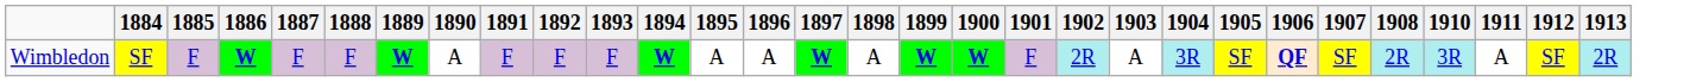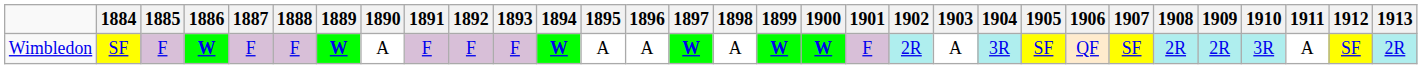 <table class=wikitable style=text-align:center;font-size:85%>
 <tr>
 <td></td>
 <th>1884</th>
 <th>1885</th>
 <th>1886</th>
 <th>1887</th>
 <th>1888</th>
 <th>1889</th>
 <th>1890</th>
 <th>1891</th>
 <th>1892</th>
 <th>1893</th>
 <th>1894</th>
 <th>1895</th>
 <th>1896</th>
 <th>1897</th>
 <th>1898</th>
 <th>1899</th>
 <th>1900</th>
 <th>1901</th>
 <th>1902</th>
 <th>1903</th>
 <th>1904</th>
 <th>1905</th>
 <th>1906</th>
 <th>1907</th>
 <th>1908</th>
+<th>1909</th>
 <th>1910</th>
 <th>1911</th>
 <th>1912</th>
 <th>1913</th>
 </tr>
 <tr>
 <td align=left><a href='#'>Wimbledon</a></td>
 <td bgcolor=yellow><a href='#'>SF</a></td>
 <td style="background:thistle;"><a href='#'>F</a></td>
 <td bgcolor=lime><a href='#'><strong>W</strong></a></td>
 <td style="background:thistle;"><a href='#'>F</a></td>
 <td style="background:thistle;"><a href='#'>F</a></td>
 <td bgcolor=lime><a href='#'><strong>W</strong></a></td>
 <td bgcolor=white>A</td>
 <td style="background:thistle;"><a href='#'>F</a></td>
 <td style="background:thistle;"><a href='#'>F</a></td>
 <td style="background:thistle;"><a href='#'>F</a></td>
 <td bgcolor=lime><a href='#'><strong>W</strong></a></td>
 <td bgcolor=white>A</td>
 <td bgcolor=white>A</td>
 <td bgcolor=lime><a href='#'><strong>W</strong></a></td>
 <td bgcolor=white>A</td>
 <td bgcolor=lime><a href='#'><strong>W</strong></a></td>
 <td bgcolor=lime><a href='#'><strong>W</strong></a></td>
 <td style="background:thistle;"><a href='#'>F</a></td>
 <td bgcolor=afeeee><a href='#'>2R</a></td>
 <td bgcolor=white>A</td>
 <td bgcolor=#afeeee><a href='#'>3R</a></td>
 <td bgcolor=yellow><a href='#'>SF</a></td>
-<td bgcolor=ffebcd><strong><a href='#'>QF</a></strong></td>
+<td bgcolor=ffebcd><a href='#'>QF</a></td>
 <td bgcolor=yellow><a href='#'>SF</a></td>
+<td bgcolor=afeeee><a href='#'>2R</a></td>
 <td bgcolor=afeeee><a href='#'>2R</a></td>
 <td bgcolor=#afeeee><a href='#'>3R</a></td>
 <td bgcolor=white>A</td>
 <td bgcolor=yellow><a href='#'>SF</a></td>
 <td bgcolor=afeeee><a href='#'>2R</a></td>
 </tr>
 </table>
